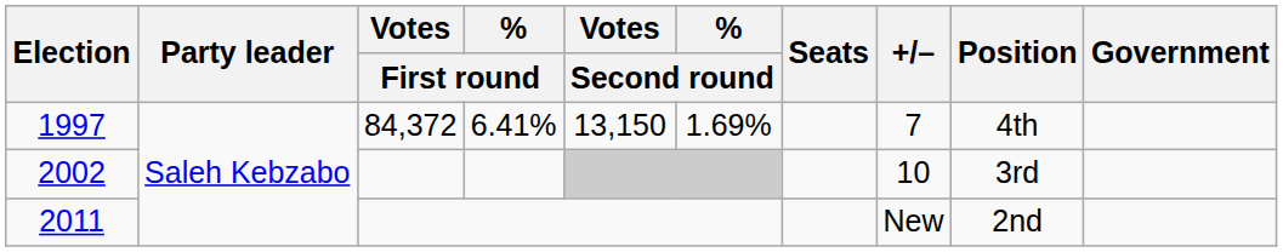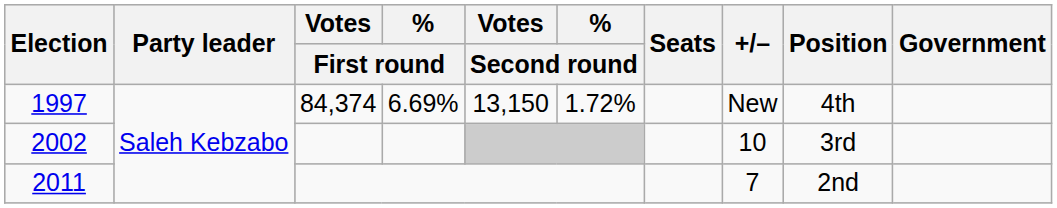 <table class=wikitable style=text-align:center>
 <tr>
 <th rowspan=2>Election</th>
 <th rowspan=2>Party leader</th>
 <th>Votes</th>
 <th>%</th>
 <th>Votes</th>
 <th>%</th>
 <th rowspan=2>Seats</th>
 <th rowspan=2>+/–</th>
 <th rowspan=2>Position</th>
 <th rowspan=2><strong>Government</strong></th>
 </tr>
 <tr>
 <th colspan=2>First round</th>
 <th colspan=2>Second round</th>
 </tr>
 <tr>
 <td><a href='#'>1997</a></td>
 <td rowspan=3><a href='#'>Saleh Kebzabo</a></td>
-<td>84,372</td>
-<td>6.41%</td>
+<td>84,374</td>
+<td>6.69%</td>
 <td>13,150</td>
-<td>1.69%</td>
+<td>1.72%</td>
 <td></td>
-<td> 7</td>
+<td> New</td>
 <td> 4th</td>
 <td></td>
 </tr>
 <tr>
 <td><a href='#'>2002</a></td>
 <td></td>
 <td></td>
 <td colspan="2" style="background-color:#cccccc"></td>
 <td></td>
 <td> 10</td>
 <td> 3rd</td>
 <td></td>
 </tr>
 <tr>
 <td><a href='#'>2011</a></td>
 <td colspan=4></td>
 <td></td>
-<td> New</td>
+<td> 7</td>
 <td> 2nd</td>
 <td></td>
 </tr>
 </table>
